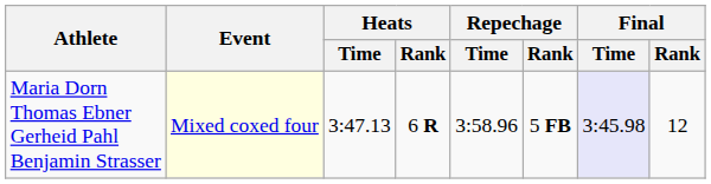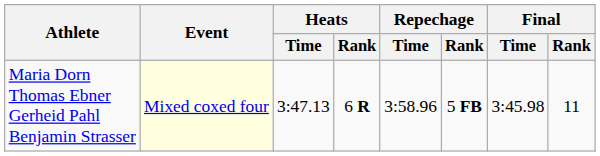 <table class="wikitable" style="font-size:90%">
 <tr>
 <th rowspan="2">Athlete</th>
 <th rowspan="2">Event</th>
 <th colspan="2">Heats</th>
 <th colspan="2">Repechage</th>
 <th colspan="2">Final</th>
 </tr>
 <tr style="font-size:95%">
 <th>Time</th>
 <th>Rank</th>
 <th>Time</th>
 <th>Rank</th>
 <th>Time</th>
 <th>Rank</th>
 </tr>
 <tr align=center>
 <td align=left><a href='#'>Maria Dorn</a><br><a href='#'>Thomas Ebner</a><br><a href='#'>Gerheid Pahl</a><br><a href='#'>Benjamin Strasser</a></td>
 <td align=left style="background: lightyellow;"><a href='#'>Mixed coxed four</a></td>
 <td>3:47.13</td>
 <td>6 <strong>R</strong></td>
 <td>3:58.96</td>
 <td>5 <strong>FB</strong></td>
-<td style="background: lavender;">3:45.98</td>
-<td>12</td>
+<td>3:45.98</td>
+<td>11</td>
 </tr>
 </table>
